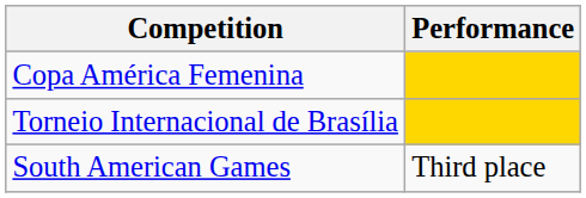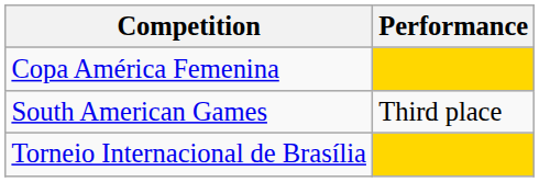 <table class="wikitable">
 <tr>
 <th>Competition</th>
 <th>Performance</th>
 </tr>
 <tr>
 <td><a href='#'>Copa América Femenina</a></td>
 <td bgcolor = "gold"></td>
 </tr>
 <tr>
+<td><a href='#'>South American Games</a></td>
+<td>Third place</td>
+</tr>
+<tr>
 <td><a href='#'>Torneio Internacional de Brasília</a></td>
 <td bgcolor = "gold"></td>
 </tr>
-<tr>
-<td><a href='#'>South American Games</a></td>
-<td>Third place</td>
-</tr>
 </table>
